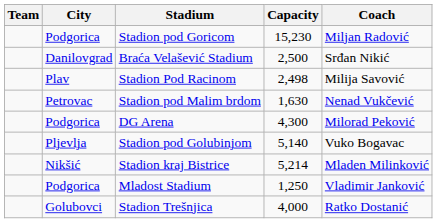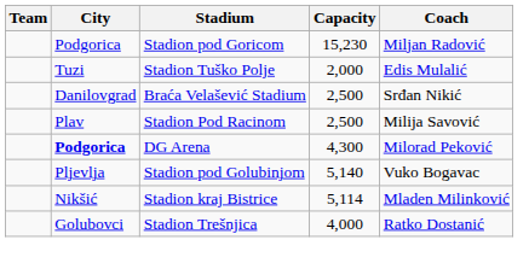 <table class="wikitable sortable">
 <tr>
 <th>Team</th>
 <th>City</th>
 <th>Stadium</th>
 <th>Capacity</th>
 <th>Coach</th>
 </tr>
 <tr>
 <td></td>
 <td><a href='#'>Podgorica</a></td>
 <td><a href='#'>Stadion pod Goricom</a></td>
 <td style="text-align:center;">15,230</td>
 <td> <a href='#'>Miljan Radović</a></td>
 </tr>
 <tr>
 <td></td>
+<td><a href='#'>Tuzi</a></td>
+<td><a href='#'>Stadion Tuško Polje</a></td>
+<td style="text-align:center;">2,000</td>
+<td> <a href='#'>Edis Mulalić</a></td>
+</tr>
+<tr>
+<td></td>
 <td><a href='#'>Danilovgrad</a></td>
 <td><a href='#'>Braća Velašević Stadium</a></td>
 <td style="text-align:center;">2,500</td>
 <td> Srđan Nikić</td>
 </tr>
 <tr>
 <td></td>
 <td><a href='#'>Plav</a></td>
 <td><a href='#'>Stadion Pod Racinom</a></td>
-<td style="text-align:center;">2,498</td>
+<td style="text-align:center;">2,500</td>
 <td> Milija Savović</td>
 </tr>
 <tr>
 <td></td>
-<td><a href='#'>Petrovac</a></td>
-<td><a href='#'>Stadion pod Malim brdom</a></td>
-<td style="text-align:center;">1,630</td>
-<td> <a href='#'>Nenad Vukčević</a></td>
-</tr>
-<tr>
-<td></td>
-<td><a href='#'>Podgorica</a></td>
+<td><strong><a href='#'>Podgorica</a></strong></td>
 <td><a href='#'>DG Arena</a></td>
 <td style="text-align:center;">4,300</td>
 <td> <a href='#'>Milorad Peković</a></td>
 </tr>
 <tr>
 <td></td>
 <td><a href='#'>Pljevlja</a></td>
 <td><a href='#'>Stadion pod Golubinjom</a></td>
 <td style="text-align:center;">5,140</td>
 <td> Vuko Bogavac</td>
 </tr>
 <tr>
 <td></td>
 <td><a href='#'>Nikšić</a></td>
 <td><a href='#'>Stadion kraj Bistrice</a></td>
-<td style="text-align:center;">5,214</td>
+<td style="text-align:center;">5,114</td>
 <td> <a href='#'>Mladen Milinković</a></td>
-</tr>
-<tr>
-<td></td>
-<td><a href='#'>Podgorica</a></td>
-<td><a href='#'>Mladost Stadium</a></td>
-<td style="text-align:center;">1,250</td>
-<td> <a href='#'>Vladimir Janković</a></td>
 </tr>
 <tr>
 <td></td>
 <td><a href='#'>Golubovci</a></td>
 <td><a href='#'>Stadion Trešnjica</a></td>
 <td style="text-align:center;">4,000</td>
 <td> <a href='#'>Ratko Dostanić</a></td>
 </tr>
 </table>
